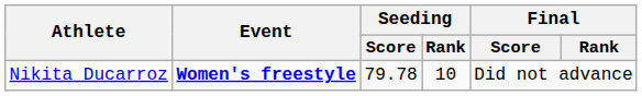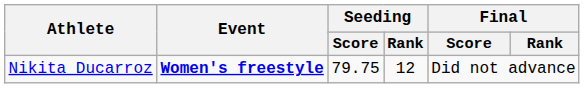 <table class=wikitable style=font-size:90%;text-align:center>
 <tr>
 <th rowspan=2>Athlete</th>
 <th rowspan=2>Event</th>
 <th colspan=2>Seeding</th>
 <th colspan=2>Final</th>
 </tr>
 <tr style=font-size:95%>
 <th>Score</th>
 <th>Rank</th>
 <th>Score</th>
 <th>Rank</th>
 </tr>
 <tr>
 <td align=left><a href='#'>Nikita Ducarroz</a></td>
 <td align=left><strong><a href='#'>Women's freestyle</a></strong></td>
-<td>79.78</td>
-<td>10</td>
+<td>79.75</td>
+<td>12</td>
 <td colspan="2">Did not advance</td>
 </tr>
 </table>
